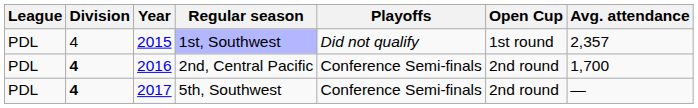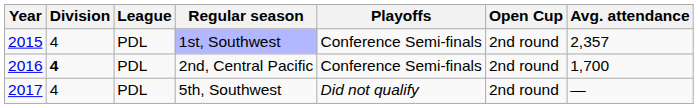 <table class="wikitable">
 <tr>
+<th>Year</th>
+<th>Division</th>
 <th>League</th>
-<th>Division</th>
-<th>Year</th>
 <th>Regular season</th>
 <th>Playoffs</th>
 <th>Open Cup</th>
 <th>Avg. attendance</th>
 </tr>
 <tr>
+<td><a href='#'>2015</a></td>
+<td>4</td>
 <td>PDL</td>
-<td>4</td>
-<td><a href='#'>2015</a></td>
 <td bgcolor="B3B7FF">1st, Southwest</td>
-<td><em>Did not qualify</em></td>
-<td>1st round</td>
+<td>Conference Semi-finals</td>
+<td>2nd round</td>
 <td>2,357</td>
 </tr>
 <tr>
+<td><a href='#'>2016</a></td>
+<td><strong>4</strong></td>
 <td>PDL</td>
-<td><strong>4</strong></td>
-<td><a href='#'>2016</a></td>
 <td>2nd, Central Pacific</td>
 <td>Conference Semi-finals</td>
 <td>2nd round</td>
 <td>1,700</td>
 </tr>
 <tr>
+<td><a href='#'>2017</a></td>
+<td>4</td>
 <td>PDL</td>
-<td><strong>4</strong></td>
-<td><a href='#'>2017</a></td>
 <td>5th, Southwest</td>
-<td>Conference Semi-finals</td>
+<td><em>Did not qualify</em></td>
 <td>2nd round</td>
 <td>—</td>
 </tr>
 </table>
